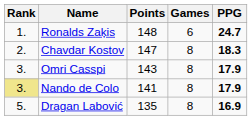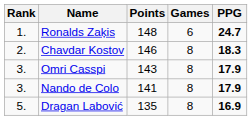 <table class="wikitable" style="text-align: center;">
 <tr>
 <th>Rank</th>
 <th>Name</th>
 <th>Points</th>
 <th>Games</th>
 <th width=40>PPG</th>
 </tr>
 <tr>
 <td>1.</td>
 <td align="left"> <a href='#'>Ronalds Zaķis</a></td>
 <td>148</td>
 <td>6</td>
 <td><strong>24.7</strong></td>
 </tr>
 <tr>
 <td>2.</td>
 <td align="left"> <a href='#'>Chavdar Kostov</a></td>
-<td>147</td>
+<td>146</td>
 <td>8</td>
 <td><strong>18.3</strong></td>
 </tr>
 <tr>
 <td>3.</td>
 <td align="left"> <a href='#'>Omri Casspi</a></td>
 <td>143</td>
 <td>8</td>
 <td><strong>17.9</strong></td>
 </tr>
 <tr>
-<td style="background: khaki;">3.</td>
+<td>3.</td>
 <td align="left"> <a href='#'>Nando de Colo</a></td>
 <td>141</td>
 <td>8</td>
 <td><strong>17.9</strong></td>
 </tr>
 <tr>
 <td>5.</td>
 <td align="left"> <a href='#'>Dragan Labović</a></td>
 <td>135</td>
 <td>8</td>
 <td><strong>16.9</strong></td>
 </tr>
 </table>
